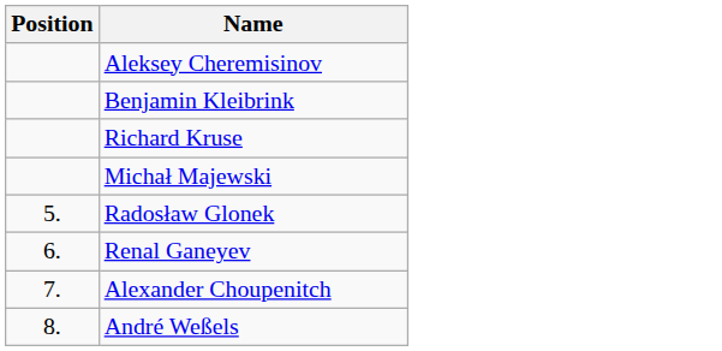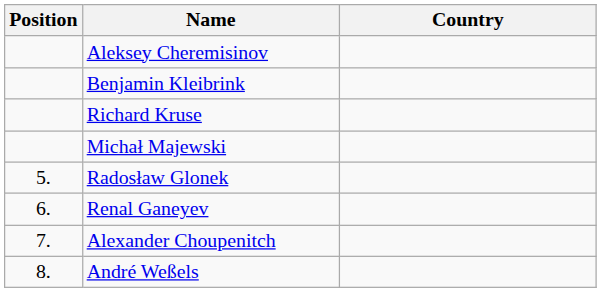 <table class="wikitable">
 <tr>
 <th width="20">Position</th>
 <th width="200">Name</th>
+<th width="200">Country</th>
 </tr>
 <tr>
 <td align="center"></td>
 <td><a href='#'>Aleksey Cheremisinov</a></td>
+<td></td>
 </tr>
 <tr>
 <td align="center"></td>
 <td><a href='#'>Benjamin Kleibrink</a></td>
+<td></td>
 </tr>
 <tr>
 <td align="center"></td>
 <td><a href='#'>Richard Kruse</a></td>
+<td></td>
 </tr>
 <tr>
 <td align="center"></td>
 <td><a href='#'>Michał Majewski</a></td>
+<td></td>
 </tr>
 <tr>
 <td align="center">5.</td>
 <td><a href='#'>Radosław Glonek</a></td>
+<td></td>
 </tr>
 <tr>
 <td align="center">6.</td>
 <td><a href='#'>Renal Ganeyev</a></td>
+<td></td>
 </tr>
 <tr>
 <td align="center">7.</td>
 <td><a href='#'>Alexander Choupenitch</a></td>
+<td></td>
 </tr>
 <tr>
 <td align="center">8.</td>
 <td><a href='#'>André Weßels</a></td>
+<td></td>
 </tr>
 </table>
